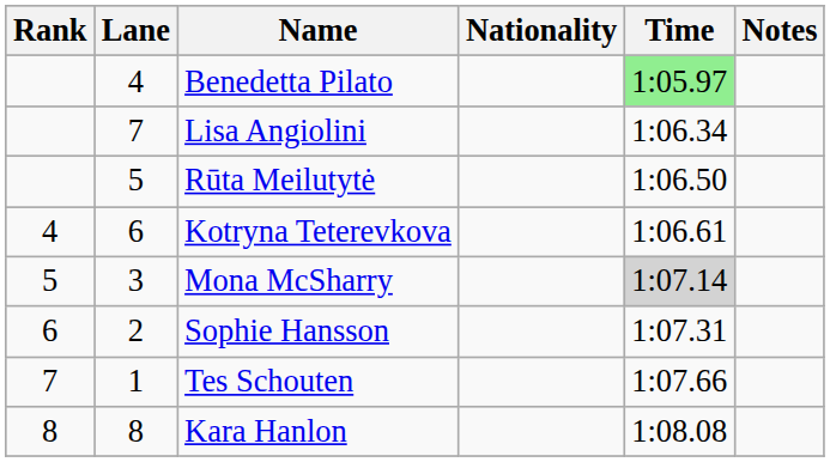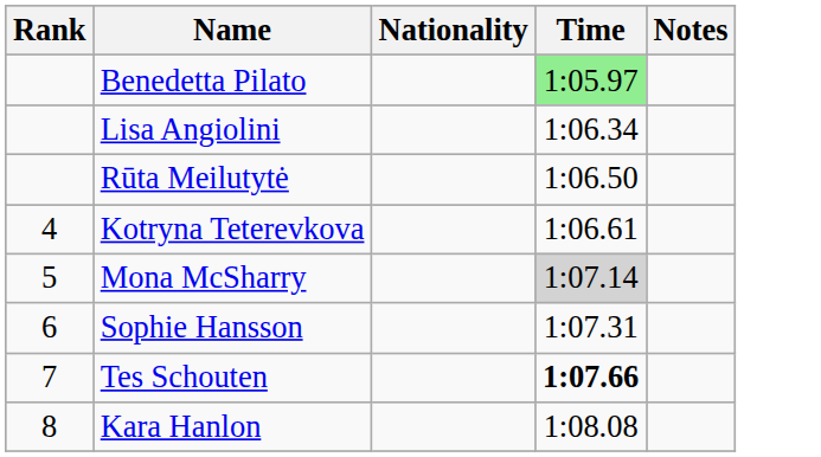 <table class="wikitable sortable" style="text-align:center">
 <tr>
 <th>Rank</th>
-<th>Lane</th>
 <th>Name</th>
 <th>Nationality</th>
 <th>Time</th>
 <th>Notes</th>
 </tr>
 <tr>
 <td></td>
-<td>4</td>
 <td align=left><a href='#'>Benedetta Pilato</a></td>
 <td align=left></td>
 <td style="background: lightgreen;">1:05.97</td>
 <td></td>
 </tr>
 <tr>
 <td></td>
-<td>7</td>
 <td align=left><a href='#'>Lisa Angiolini</a></td>
 <td align=left></td>
 <td>1:06.34</td>
 <td></td>
 </tr>
 <tr>
 <td></td>
-<td>5</td>
 <td align=left><a href='#'>Rūta Meilutytė</a></td>
 <td align=left></td>
 <td>1:06.50</td>
 <td></td>
 </tr>
 <tr>
 <td>4</td>
-<td>6</td>
 <td align=left><a href='#'>Kotryna Teterevkova</a></td>
 <td align=left></td>
 <td>1:06.61</td>
 <td></td>
 </tr>
 <tr>
 <td>5</td>
-<td>3</td>
 <td align=left><a href='#'>Mona McSharry</a></td>
 <td align=left></td>
 <td style="background: lightgrey;">1:07.14</td>
 <td></td>
 </tr>
 <tr>
 <td>6</td>
-<td>2</td>
 <td align=left><a href='#'>Sophie Hansson</a></td>
 <td align=left></td>
 <td>1:07.31</td>
 <td></td>
 </tr>
 <tr>
 <td>7</td>
-<td>1</td>
 <td align=left><a href='#'>Tes Schouten</a></td>
 <td align=left></td>
-<td>1:07.66</td>
+<td><strong>1:07.66</strong></td>
 <td></td>
 </tr>
 <tr>
-<td>8</td>
 <td>8</td>
 <td align=left><a href='#'>Kara Hanlon</a></td>
 <td align=left></td>
 <td>1:08.08</td>
 <td></td>
 </tr>
 </table>
